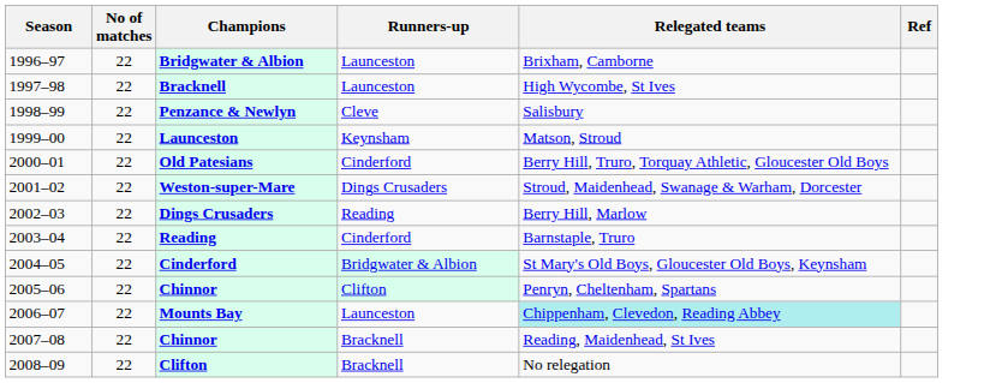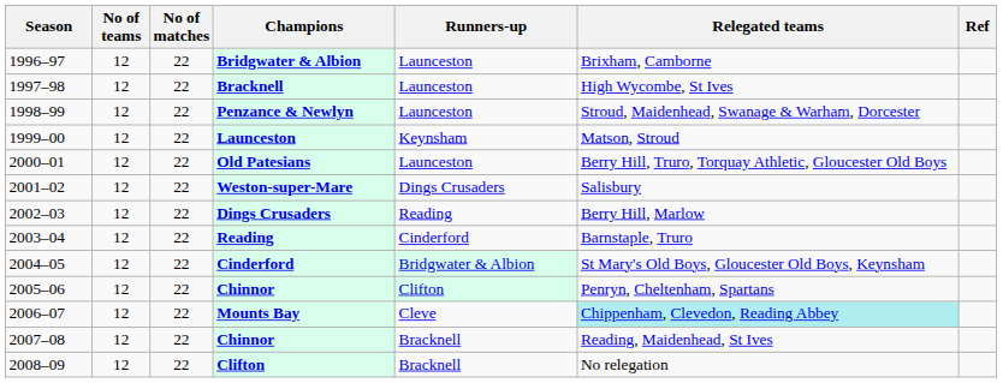 <table class="wikitable">
 <tr>
 <th style="width:80px;">Season</th>
+<th style="width:50px;">No of teams</th>
 <th style="width:50px;">No of matches</th>
 <th style="width:175px;">Champions</th>
 <th style="width:175px;">Runners-up</th>
 <th style="width:375px;">Relegated teams</th>
 <th style="width:30px;">Ref</th>
 </tr>
 <tr>
 <td>1996–97</td>
+<td style="text-align: center;">12</td>
 <td style="text-align: center;">22</td>
 <td style="background:#d8ffeb;"><strong><a href='#'>Bridgwater & Albion</a></strong></td>
 <td><a href='#'>Launceston</a></td>
 <td><a href='#'>Brixham</a>, <a href='#'>Camborne</a></td>
 <td></td>
 </tr>
 <tr>
 <td>1997–98</td>
+<td style="text-align: center;">12</td>
 <td style="text-align: center;">22</td>
 <td style="background:#d8ffeb;"><strong><a href='#'>Bracknell</a></strong></td>
 <td><a href='#'>Launceston</a></td>
 <td><a href='#'>High Wycombe</a>, <a href='#'>St Ives</a></td>
 <td></td>
 </tr>
 <tr>
 <td>1998–99</td>
+<td style="text-align: center;">12</td>
 <td style="text-align: center;">22</td>
 <td style="background:#d8ffeb;"><strong><a href='#'>Penzance & Newlyn</a></strong></td>
-<td><a href='#'>Cleve</a></td>
-<td><a href='#'>Salisbury</a></td>
+<td><a href='#'>Launceston</a></td>
+<td><a href='#'>Stroud</a>, <a href='#'>Maidenhead</a>, <a href='#'>Swanage & Warham</a>, <a href='#'>Dorcester</a></td>
 <td></td>
 </tr>
 <tr>
 <td>1999–00</td>
+<td style="text-align: center;">12</td>
 <td style="text-align: center;">22</td>
 <td style="background:#d8ffeb;"><strong><a href='#'>Launceston</a></strong></td>
 <td><a href='#'>Keynsham</a></td>
 <td><a href='#'>Matson</a>, <a href='#'>Stroud</a></td>
 <td></td>
 </tr>
 <tr>
 <td>2000–01</td>
+<td style="text-align: center;">12</td>
 <td style="text-align: center;">22</td>
 <td style="background:#d8ffeb;"><strong><a href='#'>Old Patesians</a></strong></td>
-<td><a href='#'>Cinderford</a></td>
+<td><a href='#'>Launceston</a></td>
 <td><a href='#'>Berry Hill</a>, <a href='#'>Truro</a>, <a href='#'>Torquay Athletic</a>, <a href='#'>Gloucester Old Boys</a></td>
 <td></td>
 </tr>
 <tr>
 <td>2001–02</td>
+<td style="text-align: center;">12</td>
 <td style="text-align: center;">22</td>
 <td style="background:#d8ffeb;"><strong><a href='#'>Weston-super-Mare</a></strong></td>
 <td><a href='#'>Dings Crusaders</a></td>
-<td><a href='#'>Stroud</a>, <a href='#'>Maidenhead</a>, <a href='#'>Swanage & Warham</a>, <a href='#'>Dorcester</a></td>
+<td><a href='#'>Salisbury</a></td>
 <td></td>
 </tr>
 <tr>
 <td>2002–03</td>
+<td style="text-align: center;">12</td>
 <td style="text-align: center;">22</td>
 <td style="background:#d8ffeb;"><strong><a href='#'>Dings Crusaders</a></strong></td>
 <td><a href='#'>Reading</a></td>
 <td><a href='#'>Berry Hill</a>, <a href='#'>Marlow</a></td>
 <td></td>
 </tr>
 <tr>
 <td>2003–04</td>
+<td style="text-align: center;">12</td>
 <td style="text-align: center;">22</td>
 <td style="background:#d8ffeb;"><strong><a href='#'>Reading</a></strong></td>
 <td><a href='#'>Cinderford</a></td>
 <td><a href='#'>Barnstaple</a>, <a href='#'>Truro</a></td>
 <td></td>
 </tr>
 <tr>
 <td>2004–05</td>
+<td style="text-align: center;">12</td>
 <td style="text-align: center;">22</td>
 <td style="background:#d8ffeb;"><strong><a href='#'>Cinderford</a></strong></td>
 <td style="background:#d8ffeb;"><a href='#'>Bridgwater & Albion</a></td>
 <td><a href='#'>St Mary's Old Boys</a>, <a href='#'>Gloucester Old Boys</a>, <a href='#'>Keynsham</a></td>
 <td></td>
 </tr>
 <tr>
 <td>2005–06</td>
+<td style="text-align: center;">12</td>
 <td style="text-align: center;">22</td>
 <td style="background:#d8ffeb;"><strong><a href='#'>Chinnor</a></strong></td>
 <td style="background:#d8ffeb;"><a href='#'>Clifton</a></td>
 <td><a href='#'>Penryn</a>, <a href='#'>Cheltenham</a>, <a href='#'>Spartans</a></td>
 <td></td>
 </tr>
 <tr>
 <td>2006–07</td>
+<td style="text-align: center;">12</td>
 <td style="text-align: center;">22</td>
 <td style="background:#d8ffeb;"><strong><a href='#'>Mounts Bay</a></strong></td>
-<td><a href='#'>Launceston</a></td>
+<td><a href='#'>Cleve</a></td>
 <td style="background: paleturquoise;"><a href='#'>Chippenham</a>, <a href='#'>Clevedon</a>, <a href='#'>Reading Abbey</a></td>
 <td></td>
 </tr>
 <tr>
 <td>2007–08</td>
+<td style="text-align: center;">12</td>
 <td style="text-align: center;">22</td>
 <td style="background:#d8ffeb;"><strong><a href='#'>Chinnor</a></strong></td>
 <td><a href='#'>Bracknell</a></td>
 <td><a href='#'>Reading</a>, <a href='#'>Maidenhead</a>, <a href='#'>St Ives</a></td>
 <td></td>
 </tr>
 <tr>
 <td>2008–09</td>
+<td style="text-align: center;">12</td>
 <td style="text-align: center;">22</td>
 <td style="background:#d8ffeb;"><strong><a href='#'>Clifton</a></strong></td>
 <td><a href='#'>Bracknell</a></td>
 <td>No relegation</td>
 <td></td>
 </tr>
 </table>
